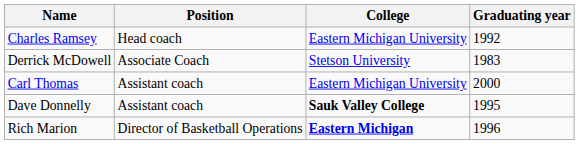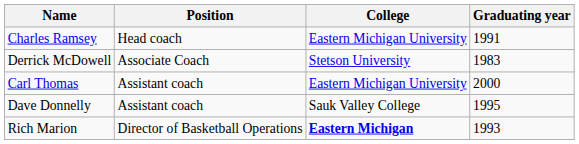 <table class="wikitable" style="font-size: 95%;">
 <tr>
 <th>Name</th>
 <th>Position</th>
 <th>College</th>
 <th>Graduating year</th>
 </tr>
 <tr>
 <td><a href='#'>Charles Ramsey</a></td>
 <td>Head coach</td>
 <td><a href='#'>Eastern Michigan University</a></td>
-<td>1992</td>
+<td>1991</td>
 </tr>
 <tr>
 <td>Derrick McDowell</td>
 <td>Associate Coach</td>
 <td><a href='#'>Stetson University</a></td>
 <td>1983</td>
 </tr>
 <tr>
 <td><a href='#'>Carl Thomas</a></td>
 <td>Assistant coach</td>
 <td><a href='#'>Eastern Michigan University</a></td>
 <td>2000</td>
 </tr>
 <tr>
 <td>Dave Donnelly</td>
 <td>Assistant coach</td>
-<td><strong>Sauk Valley College</strong></td>
+<td>Sauk Valley College</td>
 <td>1995</td>
 </tr>
 <tr>
 <td>Rich Marion</td>
 <td>Director of Basketball Operations</td>
 <td><strong><a href='#'>Eastern Michigan</a></strong></td>
-<td>1996</td>
+<td>1993</td>
 </tr>
 </table>
